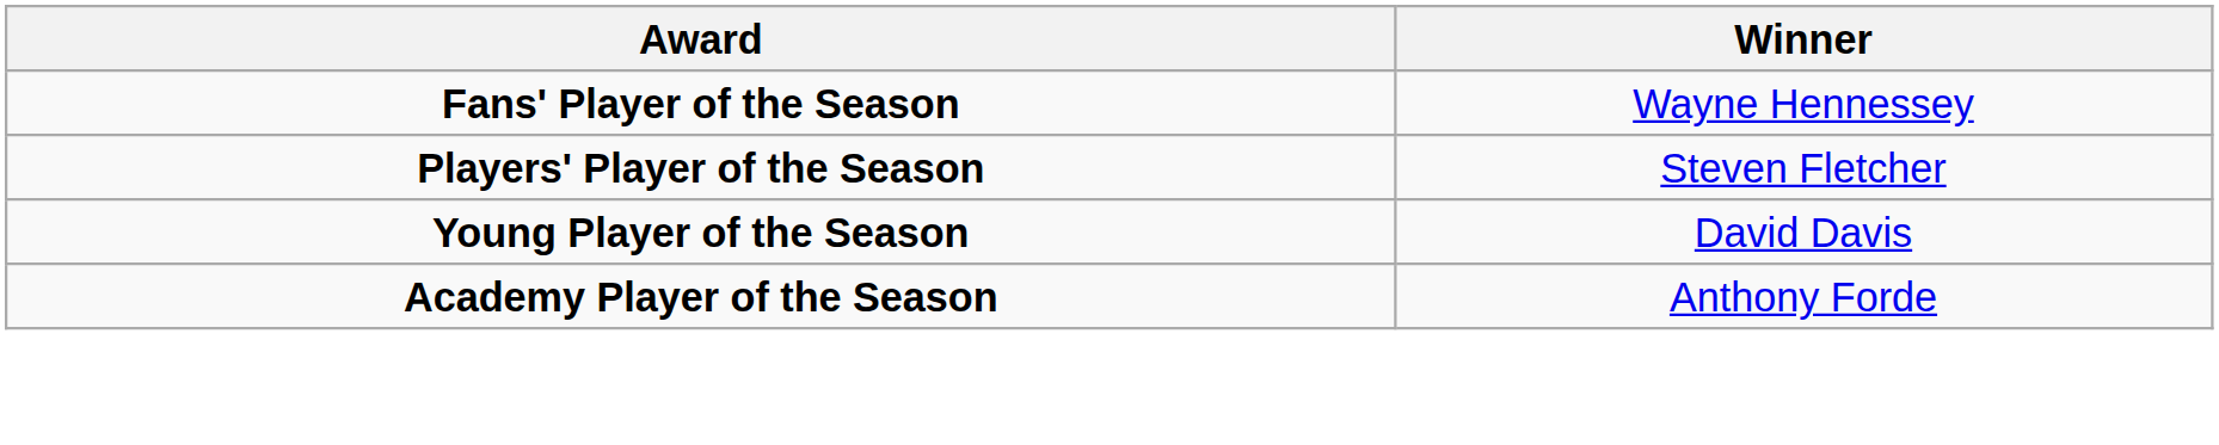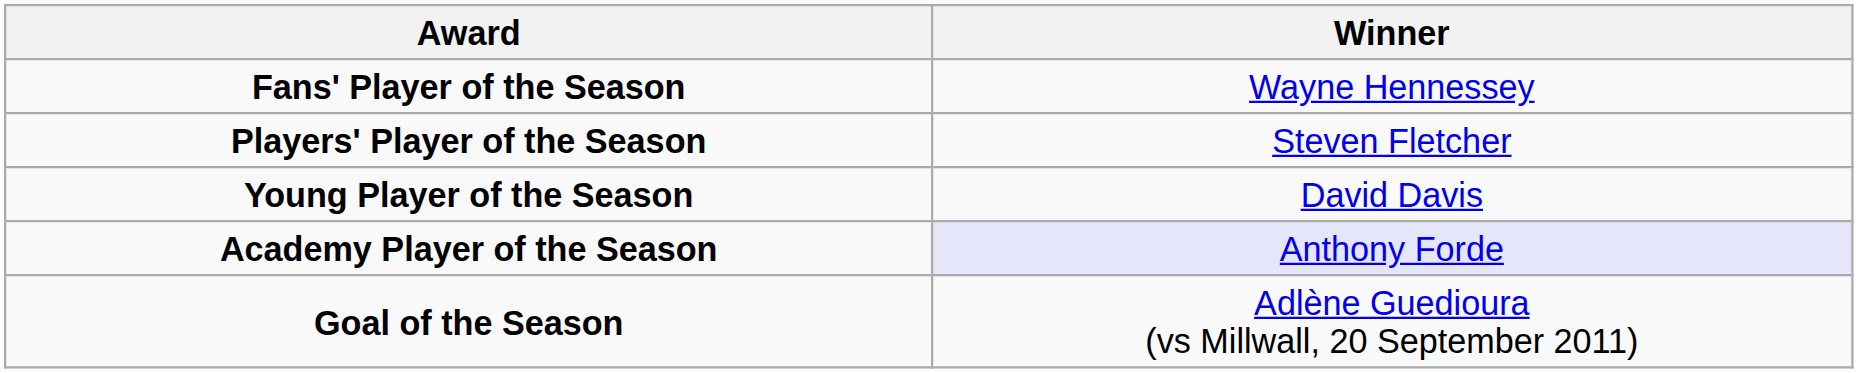 <table class="wikitable" style="text-align:center; font-size:95%;width:65%; text-align:left">
 <tr>
 <th><strong>Award</strong></th>
 <th><strong>Winner</strong></th>
 </tr>
 <tr style="text-align:center;">
 <td><strong>Fans' Player of the Season</strong></td>
 <td style="text-align:center;"><a href='#'>Wayne Hennessey</a></td>
 </tr>
 <tr style="text-align:center;">
 <td><strong>Players' Player of the Season</strong></td>
 <td style="text-align:center;"><a href='#'>Steven Fletcher</a></td>
 </tr>
 <tr>
 <td style="text-align:center;"><strong>Young Player of the Season</strong></td>
 <td style="text-align:center;"><a href='#'>David Davis</a></td>
 </tr>
 <tr style="text-align:center;">
 <td><strong>Academy Player of the Season</strong></td>
-<td style="text-align:center;"><a href='#'>Anthony Forde</a></td>
+<td style="background: lavender; text-align:center;"><a href='#'>Anthony Forde</a></td>
+</tr>
+<tr>
+<td style="text-align:center;"><strong>Goal of the Season</strong></td>
+<td style="text-align:center;"><a href='#'>Adlène Guedioura</a><br>(vs Millwall, 20 September 2011)</td>
 </tr>
 </table>
